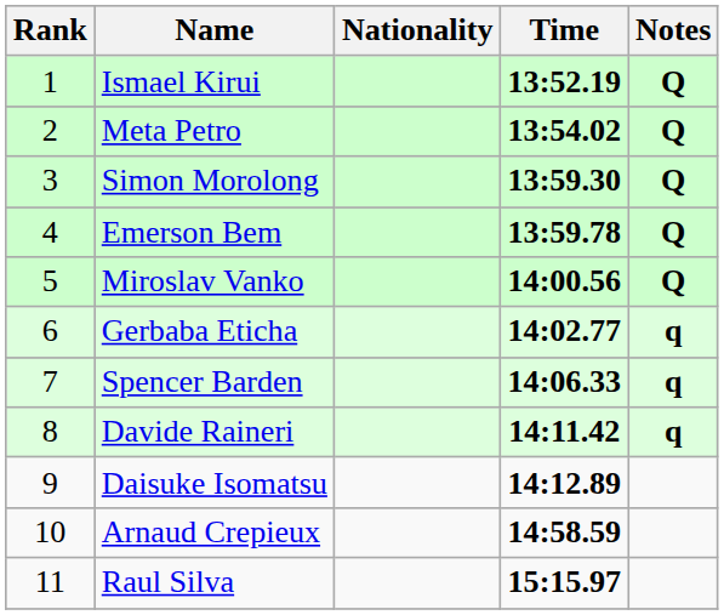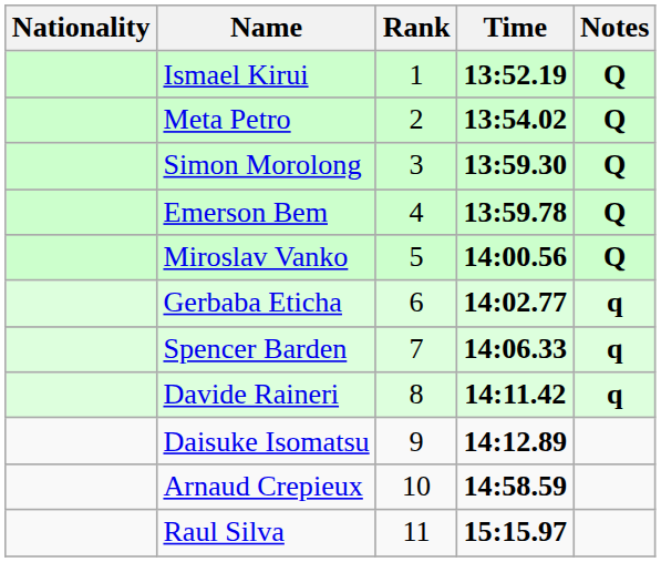 <table class="wikitable sortable" style="text-align:center">
 <tr>
+<th>Nationality</th>
+<th>Name</th>
 <th>Rank</th>
-<th>Name</th>
-<th>Nationality</th>
 <th>Time</th>
 <th>Notes</th>
 </tr>
 <tr bgcolor=ccffcc>
+<td align=left></td>
+<td align=left><a href='#'>Ismael Kirui</a></td>
 <td>1</td>
-<td align=left><a href='#'>Ismael Kirui</a></td>
-<td align=left></td>
 <td><strong>13:52.19</strong></td>
 <td><strong>Q</strong></td>
 </tr>
 <tr bgcolor=ccffcc>
+<td align=left></td>
+<td align=left><a href='#'>Meta Petro</a></td>
 <td>2</td>
-<td align=left><a href='#'>Meta Petro</a></td>
-<td align=left></td>
 <td><strong>13:54.02</strong></td>
 <td><strong>Q</strong></td>
 </tr>
 <tr bgcolor=ccffcc>
+<td align=left></td>
+<td align=left><a href='#'>Simon Morolong</a></td>
 <td>3</td>
-<td align=left><a href='#'>Simon Morolong</a></td>
-<td align=left></td>
 <td><strong>13:59.30</strong></td>
 <td><strong>Q</strong></td>
 </tr>
 <tr bgcolor=ccffcc>
+<td align=left></td>
+<td align=left><a href='#'>Emerson Bem</a></td>
 <td>4</td>
-<td align=left><a href='#'>Emerson Bem</a></td>
-<td align=left></td>
 <td><strong>13:59.78</strong></td>
 <td><strong>Q</strong></td>
 </tr>
 <tr bgcolor=ccffcc>
+<td align=left></td>
+<td align=left><a href='#'>Miroslav Vanko</a></td>
 <td>5</td>
-<td align=left><a href='#'>Miroslav Vanko</a></td>
-<td align=left></td>
 <td><strong>14:00.56</strong></td>
 <td><strong>Q</strong></td>
 </tr>
 <tr bgcolor=ddffdd>
+<td align=left></td>
+<td align=left><a href='#'>Gerbaba Eticha</a></td>
 <td>6</td>
-<td align=left><a href='#'>Gerbaba Eticha</a></td>
-<td align=left></td>
 <td><strong>14:02.77</strong></td>
 <td><strong>q</strong></td>
 </tr>
 <tr bgcolor=ddffdd>
+<td align=left></td>
+<td align=left><a href='#'>Spencer Barden</a></td>
 <td>7</td>
-<td align=left><a href='#'>Spencer Barden</a></td>
-<td align=left></td>
 <td><strong>14:06.33</strong></td>
 <td><strong>q</strong></td>
 </tr>
 <tr bgcolor=ddffdd>
+<td align=left></td>
+<td align=left><a href='#'>Davide Raineri</a></td>
 <td>8</td>
-<td align=left><a href='#'>Davide Raineri</a></td>
-<td align=left></td>
 <td><strong>14:11.42</strong></td>
 <td><strong>q</strong></td>
 </tr>
 <tr>
+<td align=left></td>
+<td align=left><a href='#'>Daisuke Isomatsu</a></td>
 <td>9</td>
-<td align=left><a href='#'>Daisuke Isomatsu</a></td>
-<td align=left></td>
 <td><strong>14:12.89</strong></td>
 <td></td>
 </tr>
 <tr>
+<td align=left></td>
+<td align=left><a href='#'>Arnaud Crepieux</a></td>
 <td>10</td>
-<td align=left><a href='#'>Arnaud Crepieux</a></td>
-<td align=left></td>
 <td><strong>14:58.59</strong></td>
 <td></td>
 </tr>
 <tr>
+<td align=left></td>
+<td align=left><a href='#'>Raul Silva</a></td>
 <td>11</td>
-<td align=left><a href='#'>Raul Silva</a></td>
-<td align=left></td>
 <td><strong>15:15.97</strong></td>
 <td></td>
 </tr>
 </table>
